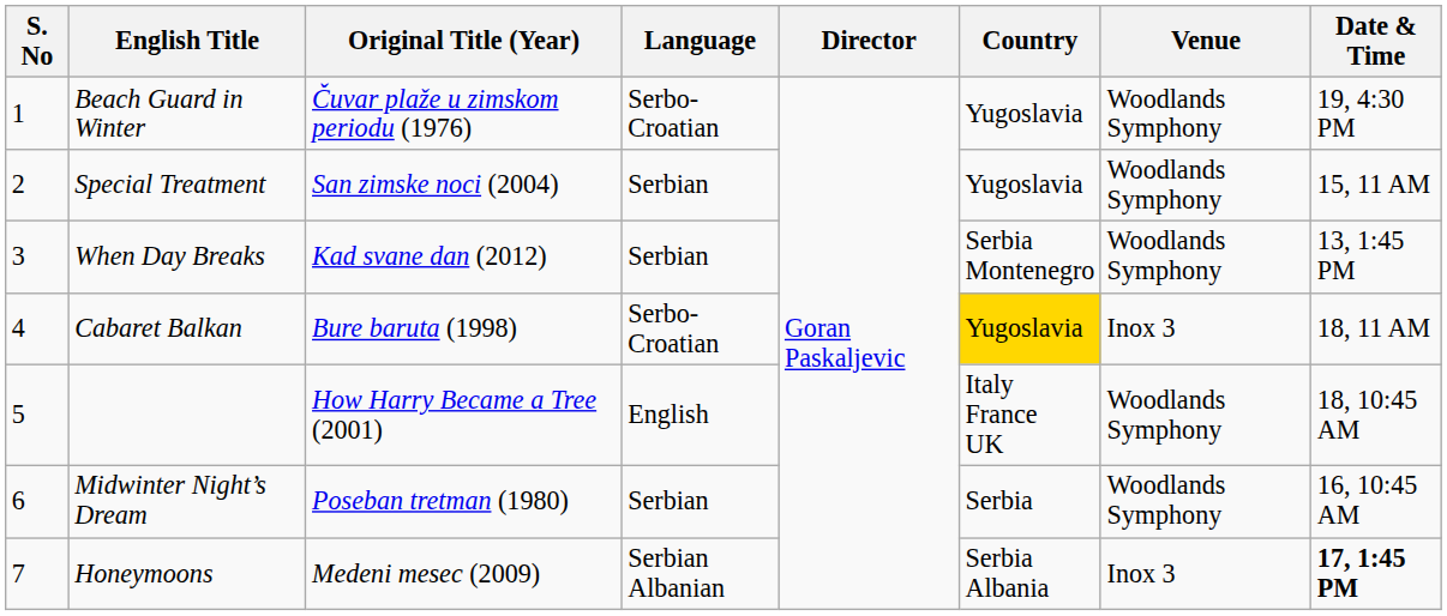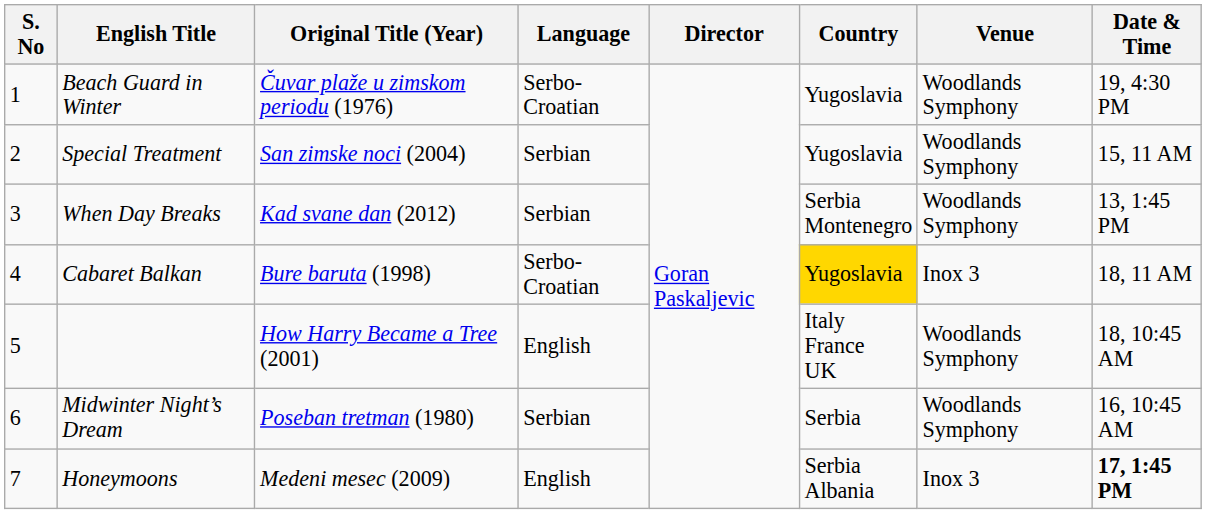 <table class="wikitable sortable">
 <tr>
 <th>S. No</th>
 <th>English Title</th>
 <th>Original Title (Year)</th>
 <th>Language</th>
 <th>Director</th>
 <th>Country</th>
 <th>Venue</th>
 <th>Date & Time</th>
 </tr>
 <tr>
 <td>1</td>
 <td><em>Beach Guard in Winter</em></td>
 <td><em><a href='#'>Čuvar plaže u zimskom periodu</a></em> (1976)</td>
 <td>Serbo-Croatian</td>
 <td rowspan="7"><a href='#'>Goran Paskaljevic</a></td>
 <td>Yugoslavia</td>
 <td>Woodlands Symphony</td>
 <td>19, 4:30 PM</td>
 </tr>
 <tr>
 <td>2</td>
 <td><em>Special Treatment</em></td>
 <td><em><a href='#'>San zimske noci</a></em> (2004)</td>
 <td>Serbian</td>
 <td>Yugoslavia</td>
 <td>Woodlands Symphony</td>
 <td>15, 11 AM</td>
 </tr>
 <tr>
 <td>3</td>
 <td><em>When Day Breaks</em></td>
 <td><em><a href='#'>Kad svane dan</a></em> (2012)</td>
 <td>Serbian</td>
 <td>Serbia <br> Montenegro</td>
 <td>Woodlands Symphony</td>
 <td>13, 1:45 PM</td>
 </tr>
 <tr>
 <td>4</td>
 <td><em>Cabaret Balkan</em></td>
 <td><em><a href='#'>Bure baruta</a></em> (1998)</td>
 <td>Serbo-Croatian</td>
 <td style="background: gold;">Yugoslavia</td>
 <td>Inox 3</td>
 <td>18, 11 AM</td>
 </tr>
 <tr>
 <td>5</td>
 <td></td>
 <td><em><a href='#'>How Harry Became a Tree</a></em> (2001)</td>
 <td>English</td>
 <td>Italy <br> France <br> UK</td>
 <td>Woodlands Symphony</td>
 <td>18, 10:45 AM</td>
 </tr>
 <tr>
 <td>6</td>
 <td><em>Midwinter Night’s Dream</em></td>
 <td><em><a href='#'>Poseban tretman</a></em> (1980)</td>
 <td>Serbian</td>
 <td>Serbia</td>
 <td>Woodlands Symphony</td>
 <td>16, 10:45 AM</td>
 </tr>
 <tr>
 <td>7</td>
 <td><em>Honeymoons</em></td>
 <td><em>Medeni mesec</em> (2009)</td>
-<td>Serbian <br> Albanian</td>
+<td>English</td>
 <td>Serbia <br> Albania</td>
 <td>Inox 3</td>
 <td><strong>17, 1:45 PM</strong></td>
 </tr>
 </table>
